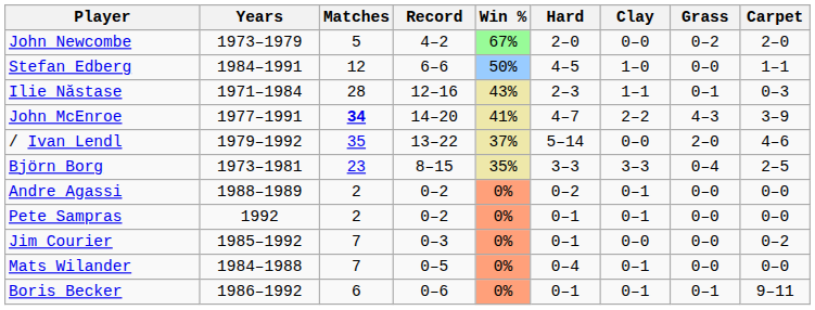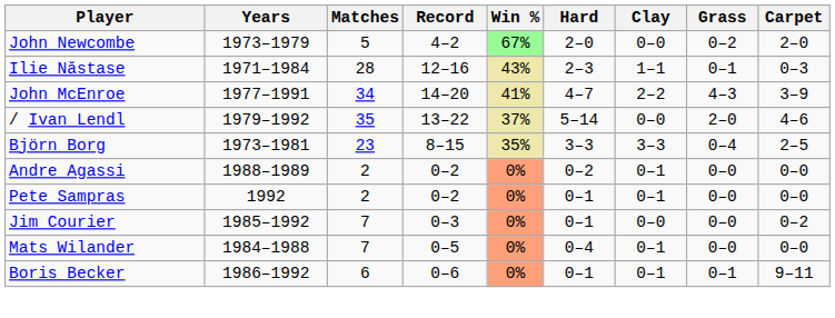 <table class="wikitable sortable" style=font-size:97%;text-align:center>
 <tr>
 <th width=150>Player</th>
 <th width=90>Years</th>
 <th>Matches</th>
 <th width=60 data-sort-type="number">Record</th>
 <th>Win %</th>
 <th width=50 data-sort-type="number">Hard</th>
 <th width=50 data-sort-type="number">Clay</th>
 <th width=50 data-sort-type="number">Grass</th>
 <th width=50 data-sort-type="number">Carpet</th>
 </tr>
 <tr>
 <td align=left> <a href='#'>John Newcombe</a></td>
 <td>1973–1979</td>
 <td>5</td>
 <td>4–2</td>
 <td bgcolor=98fb98>67%</td>
 <td>2–0</td>
 <td>0–0</td>
 <td>0–2</td>
 <td>2–0</td>
 </tr>
 <tr>
-<td align=left> <a href='#'>Stefan Edberg</a></td>
-<td>1984–1991</td>
-<td>12</td>
-<td>6–6</td>
-<td bgcolor=99ccff>50%</td>
-<td>4–5</td>
-<td>1–0</td>
-<td>0–0</td>
-<td>1–1</td>
-</tr>
-<tr>
 <td align=left> <a href='#'>Ilie Năstase</a></td>
 <td>1971–1984</td>
 <td>28</td>
 <td>12–16</td>
 <td bgcolor=eee8AA>43%</td>
 <td>2–3</td>
 <td>1–1</td>
 <td>0–1</td>
 <td>0–3</td>
 </tr>
 <tr>
 <td align=left> <a href='#'>John McEnroe</a></td>
 <td>1977–1991</td>
-<td><strong><a href='#'>34</a></strong></td>
+<td><a href='#'>34</a></td>
 <td>14–20</td>
 <td bgcolor=eee8AA>41%</td>
 <td>4–7</td>
 <td>2–2</td>
 <td>4–3</td>
 <td>3–9</td>
 </tr>
 <tr>
 <td align=left>/ <a href='#'>Ivan Lendl</a></td>
 <td>1979–1992</td>
 <td><a href='#'>35</a></td>
 <td>13–22</td>
 <td bgcolor=eee8AA>37%</td>
 <td>5–14</td>
 <td>0–0</td>
 <td>2–0</td>
 <td>4–6</td>
 </tr>
 <tr>
 <td align=left> <a href='#'>Björn Borg</a></td>
 <td>1973–1981</td>
 <td><a href='#'>23</a></td>
 <td>8–15</td>
 <td bgcolor=eee8AA>35%</td>
 <td>3–3</td>
 <td>3–3</td>
 <td>0–4</td>
 <td>2–5</td>
 </tr>
 <tr>
 <td align=left> <a href='#'>Andre Agassi</a></td>
 <td>1988–1989</td>
 <td>2</td>
 <td>0–2</td>
 <td bgcolor=ffa07a>0%</td>
 <td>0–2</td>
 <td>0–1</td>
 <td>0–0</td>
 <td>0–0</td>
 </tr>
 <tr>
 <td align=left> <a href='#'>Pete Sampras</a></td>
 <td>1992</td>
 <td>2</td>
 <td>0–2</td>
 <td bgcolor=ffa07a>0%</td>
 <td>0–1</td>
 <td>0–1</td>
 <td>0–0</td>
 <td>0–0</td>
 </tr>
 <tr>
 <td align=left> <a href='#'>Jim Courier</a></td>
 <td>1985–1992</td>
 <td>7</td>
 <td>0–3</td>
 <td bgcolor=ffa07a>0%</td>
 <td>0–1</td>
 <td>0–0</td>
 <td>0–0</td>
 <td>0–2</td>
 </tr>
 <tr>
 <td align=left> <a href='#'>Mats Wilander</a></td>
 <td>1984–1988</td>
 <td>7</td>
 <td>0–5</td>
 <td bgcolor=ffa07a>0%</td>
 <td>0–4</td>
 <td>0–1</td>
 <td>0–0</td>
 <td>0–0</td>
 </tr>
 <tr>
 <td align=left> <a href='#'>Boris Becker</a></td>
 <td>1986–1992</td>
 <td>6</td>
 <td>0–6</td>
 <td bgcolor=ffa07a>0%</td>
 <td>0–1</td>
 <td>0–1</td>
 <td>0–1</td>
 <td>9–11</td>
 </tr>
 </table>
